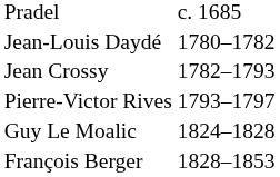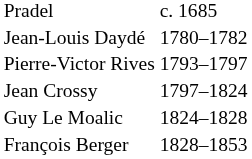 <table>
 <tr>
 <td>Pradel</td>
 <td>c. 1685</td>
 </tr>
 <tr>
 <td>Jean-Louis Daydé</td>
 <td>1780–1782</td>
 </tr>
 <tr>
-<td>Jean Crossy</td>
-<td>1782–1793</td>
+<td>Pierre-Victor Rives</td>
+<td>1793–1797</td>
 </tr>
 <tr>
-<td>Pierre-Victor Rives</td>
-<td>1793–1797</td>
+<td>Jean Crossy</td>
+<td>1797–1824</td>
 </tr>
 <tr>
 <td>Guy Le Moalic</td>
 <td>1824–1828</td>
 </tr>
 <tr>
 <td>François Berger</td>
 <td>1828–1853</td>
 </tr>
 </table>
